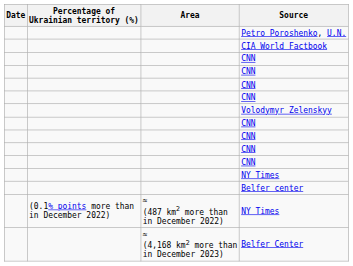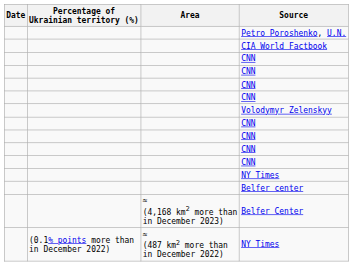 <table class="wikitable">
 <tr>
 <th>Date</th>
 <th>Percentage of<br>Ukrainian territory (%)</th>
 <th>Area</th>
 <th>Source</th>
 </tr>
 <tr>
 <td></td>
 <td></td>
 <td></td>
 <td><a href='#'>Petro Poroshenko</a>, <a href='#'>U.N.</a></td>
 </tr>
 <tr>
 <td></td>
 <td></td>
 <td></td>
 <td><a href='#'>CIA World Factbook</a></td>
 </tr>
 <tr>
 <td></td>
 <td></td>
 <td></td>
 <td><a href='#'>CNN</a></td>
 </tr>
 <tr>
 <td></td>
 <td></td>
 <td></td>
 <td><a href='#'>CNN</a></td>
 </tr>
 <tr>
 <td></td>
 <td></td>
 <td></td>
 <td><a href='#'>CNN</a></td>
 </tr>
 <tr>
 <td></td>
 <td></td>
 <td></td>
 <td><a href='#'>CNN</a></td>
 </tr>
 <tr>
 <td></td>
 <td></td>
 <td></td>
 <td><a href='#'>Volodymyr Zelenskyy</a></td>
 </tr>
 <tr>
 <td></td>
 <td></td>
 <td></td>
 <td><a href='#'>CNN</a></td>
 </tr>
 <tr>
 <td></td>
 <td></td>
 <td></td>
 <td><a href='#'>CNN</a></td>
 </tr>
 <tr>
 <td></td>
 <td></td>
 <td></td>
 <td><a href='#'>CNN</a></td>
 </tr>
 <tr>
 <td></td>
 <td></td>
 <td></td>
 <td><a href='#'>CNN</a></td>
 </tr>
 <tr>
 <td></td>
 <td></td>
 <td></td>
 <td><a href='#'>NY Times</a></td>
 </tr>
 <tr>
 <td></td>
 <td></td>
 <td></td>
 <td><a href='#'>Belfer center</a></td>
 </tr>
 <tr>
 <td></td>
+<td></td>
+<td>≈<br>(4,168 km<sup>2</sup> more than <br>in December 2023)</td>
+<td><a href='#'>Belfer Center</a></td>
+</tr>
+<tr>
+<td></td>
 <td> (0.1<a href='#'>% points</a> more than <br>in December 2022)</td>
 <td>≈ <br>(487 km<sup>2</sup> more than <br>in December 2022)</td>
 <td><a href='#'>NY Times</a></td>
 </tr>
-<tr>
-<td></td>
-<td></td>
-<td>≈<br>(4,168 km<sup>2</sup> more than <br>in December 2023)</td>
-<td><a href='#'>Belfer Center</a></td>
-</tr>
 </table>
